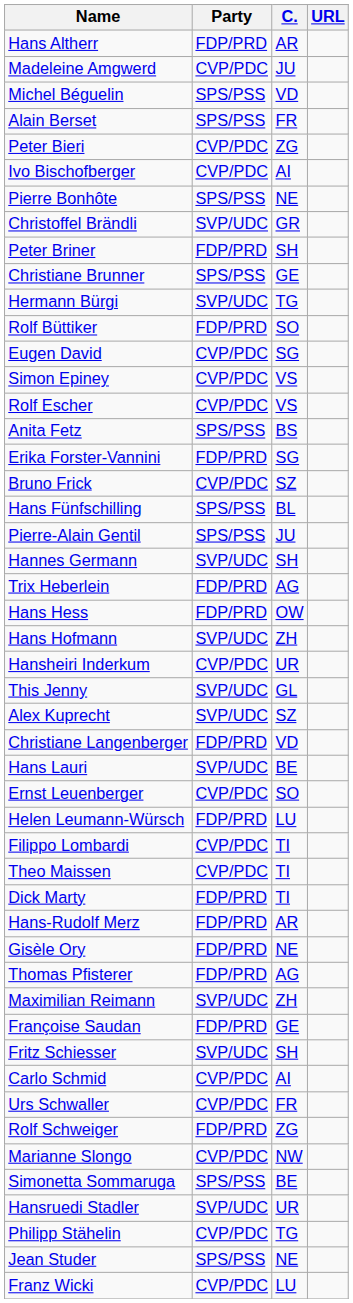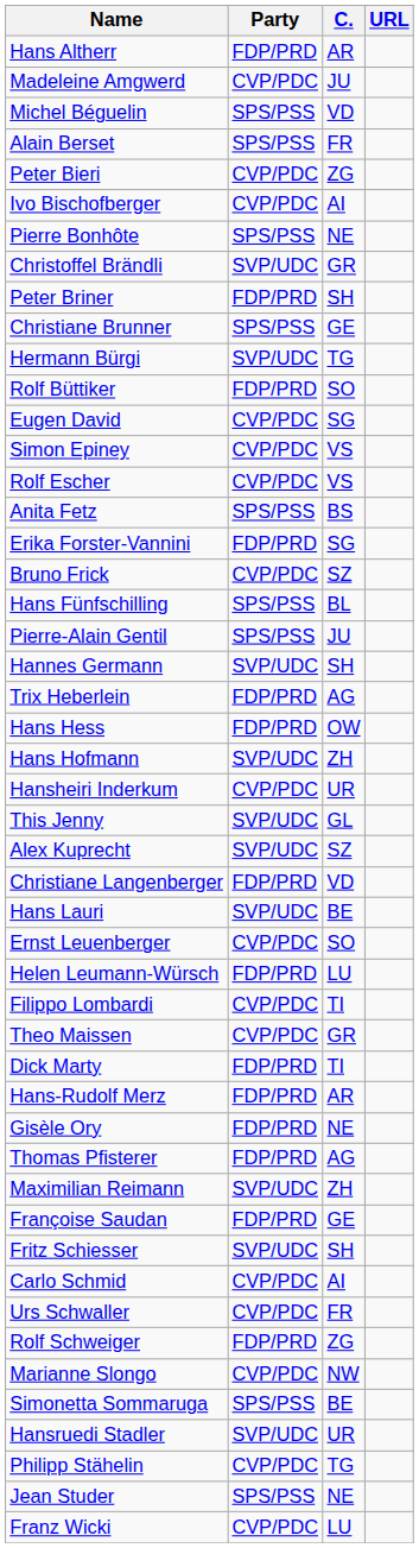 <table class="wikitable sortable">
 <tr>
 <th>Name</th>
 <th>Party</th>
 <th><a href='#'>C.</a></th>
 <th><a href='#'>URL</a></th>
 </tr>
 <tr>
 <td><a href='#'>Hans Altherr</a></td>
 <td><a href='#'>FDP/PRD</a></td>
 <td><a href='#'>AR</a></td>
 <td></td>
 </tr>
 <tr>
 <td><a href='#'>Madeleine Amgwerd</a></td>
 <td><a href='#'>CVP/PDC</a></td>
 <td><a href='#'>JU</a></td>
 <td></td>
 </tr>
 <tr>
 <td><a href='#'>Michel Béguelin</a></td>
 <td><a href='#'>SPS/PSS</a></td>
 <td><a href='#'>VD</a></td>
 <td></td>
 </tr>
 <tr>
 <td><a href='#'>Alain Berset</a></td>
 <td><a href='#'>SPS/PSS</a></td>
 <td><a href='#'>FR</a></td>
 <td></td>
 </tr>
 <tr>
 <td><a href='#'>Peter Bieri</a></td>
 <td><a href='#'>CVP/PDC</a></td>
 <td><a href='#'>ZG</a></td>
 <td></td>
 </tr>
 <tr>
 <td><a href='#'>Ivo Bischofberger</a></td>
 <td><a href='#'>CVP/PDC</a></td>
 <td><a href='#'>AI</a></td>
 <td></td>
 </tr>
 <tr>
 <td><a href='#'>Pierre Bonhôte</a></td>
 <td><a href='#'>SPS/PSS</a></td>
 <td><a href='#'>NE</a></td>
 <td></td>
 </tr>
 <tr>
 <td><a href='#'>Christoffel Brändli</a></td>
 <td><a href='#'>SVP/UDC</a></td>
 <td><a href='#'>GR</a></td>
 <td></td>
 </tr>
 <tr>
 <td><a href='#'>Peter Briner</a></td>
 <td><a href='#'>FDP/PRD</a></td>
 <td><a href='#'>SH</a></td>
 <td></td>
 </tr>
 <tr>
 <td><a href='#'>Christiane Brunner</a></td>
 <td><a href='#'>SPS/PSS</a></td>
 <td><a href='#'>GE</a></td>
 <td></td>
 </tr>
 <tr>
 <td><a href='#'>Hermann Bürgi</a></td>
 <td><a href='#'>SVP/UDC</a></td>
 <td><a href='#'>TG</a></td>
 <td></td>
 </tr>
 <tr>
 <td><a href='#'>Rolf Büttiker</a></td>
 <td><a href='#'>FDP/PRD</a></td>
 <td><a href='#'>SO</a></td>
 <td></td>
 </tr>
 <tr>
 <td><a href='#'>Eugen David</a></td>
 <td><a href='#'>CVP/PDC</a></td>
 <td><a href='#'>SG</a></td>
 <td></td>
 </tr>
 <tr>
 <td><a href='#'>Simon Epiney</a></td>
 <td><a href='#'>CVP/PDC</a></td>
 <td><a href='#'>VS</a></td>
 <td></td>
 </tr>
 <tr>
 <td><a href='#'>Rolf Escher</a></td>
 <td><a href='#'>CVP/PDC</a></td>
 <td><a href='#'>VS</a></td>
 <td></td>
 </tr>
 <tr>
 <td><a href='#'>Anita Fetz</a></td>
 <td><a href='#'>SPS/PSS</a></td>
 <td><a href='#'>BS</a></td>
 <td></td>
 </tr>
 <tr>
 <td><a href='#'>Erika Forster-Vannini</a></td>
 <td><a href='#'>FDP/PRD</a></td>
 <td><a href='#'>SG</a></td>
 <td></td>
 </tr>
 <tr>
 <td><a href='#'>Bruno Frick</a></td>
 <td><a href='#'>CVP/PDC</a></td>
 <td><a href='#'>SZ</a></td>
 <td></td>
 </tr>
 <tr>
 <td><a href='#'>Hans Fünfschilling</a></td>
 <td><a href='#'>SPS/PSS</a></td>
 <td><a href='#'>BL</a></td>
 <td></td>
 </tr>
 <tr>
 <td><a href='#'>Pierre-Alain Gentil</a></td>
 <td><a href='#'>SPS/PSS</a></td>
 <td><a href='#'>JU</a></td>
 <td></td>
 </tr>
 <tr>
 <td><a href='#'>Hannes Germann</a></td>
 <td><a href='#'>SVP/UDC</a></td>
 <td><a href='#'>SH</a></td>
 <td></td>
 </tr>
 <tr>
 <td><a href='#'>Trix Heberlein</a></td>
 <td><a href='#'>FDP/PRD</a></td>
 <td><a href='#'>AG</a></td>
 <td></td>
 </tr>
 <tr>
 <td><a href='#'>Hans Hess</a></td>
 <td><a href='#'>FDP/PRD</a></td>
 <td><a href='#'>OW</a></td>
 <td></td>
 </tr>
 <tr>
 <td><a href='#'>Hans Hofmann</a></td>
 <td><a href='#'>SVP/UDC</a></td>
 <td><a href='#'>ZH</a></td>
 <td></td>
 </tr>
 <tr>
 <td><a href='#'>Hansheiri Inderkum</a></td>
 <td><a href='#'>CVP/PDC</a></td>
 <td><a href='#'>UR</a></td>
 <td></td>
 </tr>
 <tr>
 <td><a href='#'>This Jenny</a></td>
 <td><a href='#'>SVP/UDC</a></td>
 <td><a href='#'>GL</a></td>
 <td></td>
 </tr>
 <tr>
 <td><a href='#'>Alex Kuprecht</a></td>
 <td><a href='#'>SVP/UDC</a></td>
 <td><a href='#'>SZ</a></td>
 <td></td>
 </tr>
 <tr>
 <td><a href='#'>Christiane Langenberger</a></td>
 <td><a href='#'>FDP/PRD</a></td>
 <td><a href='#'>VD</a></td>
 <td></td>
 </tr>
 <tr>
 <td><a href='#'>Hans Lauri</a></td>
 <td><a href='#'>SVP/UDC</a></td>
 <td><a href='#'>BE</a></td>
 <td></td>
 </tr>
 <tr>
 <td><a href='#'>Ernst Leuenberger</a></td>
 <td><a href='#'>CVP/PDC</a></td>
 <td><a href='#'>SO</a></td>
 <td></td>
 </tr>
 <tr>
 <td><a href='#'>Helen Leumann-Würsch</a></td>
 <td><a href='#'>FDP/PRD</a></td>
 <td><a href='#'>LU</a></td>
 <td></td>
 </tr>
 <tr>
 <td><a href='#'>Filippo Lombardi</a></td>
 <td><a href='#'>CVP/PDC</a></td>
 <td><a href='#'>TI</a></td>
 <td></td>
 </tr>
 <tr>
 <td><a href='#'>Theo Maissen</a></td>
 <td><a href='#'>CVP/PDC</a></td>
-<td><a href='#'>TI</a></td>
+<td><a href='#'>GR</a></td>
 <td></td>
 </tr>
 <tr>
 <td><a href='#'>Dick Marty</a></td>
 <td><a href='#'>FDP/PRD</a></td>
 <td><a href='#'>TI</a></td>
 <td></td>
 </tr>
 <tr>
 <td><a href='#'>Hans-Rudolf Merz</a></td>
 <td><a href='#'>FDP/PRD</a></td>
 <td><a href='#'>AR</a></td>
 <td></td>
 </tr>
 <tr>
 <td><a href='#'>Gisèle Ory</a></td>
 <td><a href='#'>FDP/PRD</a></td>
 <td><a href='#'>NE</a></td>
 <td></td>
 </tr>
 <tr>
 <td><a href='#'>Thomas Pfisterer</a></td>
 <td><a href='#'>FDP/PRD</a></td>
 <td><a href='#'>AG</a></td>
 <td></td>
 </tr>
 <tr>
 <td><a href='#'>Maximilian Reimann</a></td>
 <td><a href='#'>SVP/UDC</a></td>
 <td><a href='#'>ZH</a></td>
 <td></td>
 </tr>
 <tr>
 <td><a href='#'>Françoise Saudan</a></td>
 <td><a href='#'>FDP/PRD</a></td>
 <td><a href='#'>GE</a></td>
 <td></td>
 </tr>
 <tr>
 <td><a href='#'>Fritz Schiesser</a></td>
 <td><a href='#'>SVP/UDC</a></td>
 <td><a href='#'>SH</a></td>
 <td></td>
 </tr>
 <tr>
 <td><a href='#'>Carlo Schmid</a></td>
 <td><a href='#'>CVP/PDC</a></td>
 <td><a href='#'>AI</a></td>
 <td></td>
 </tr>
 <tr>
 <td><a href='#'>Urs Schwaller</a></td>
 <td><a href='#'>CVP/PDC</a></td>
 <td><a href='#'>FR</a></td>
 <td></td>
 </tr>
 <tr>
 <td><a href='#'>Rolf Schweiger</a></td>
 <td><a href='#'>FDP/PRD</a></td>
 <td><a href='#'>ZG</a></td>
 <td></td>
 </tr>
 <tr>
 <td><a href='#'>Marianne Slongo</a></td>
 <td><a href='#'>CVP/PDC</a></td>
 <td><a href='#'>NW</a></td>
 <td></td>
 </tr>
 <tr>
 <td><a href='#'>Simonetta Sommaruga</a></td>
 <td><a href='#'>SPS/PSS</a></td>
 <td><a href='#'>BE</a></td>
 <td></td>
 </tr>
 <tr>
 <td><a href='#'>Hansruedi Stadler</a></td>
 <td><a href='#'>SVP/UDC</a></td>
 <td><a href='#'>UR</a></td>
 <td></td>
 </tr>
 <tr>
 <td><a href='#'>Philipp Stähelin</a></td>
 <td><a href='#'>CVP/PDC</a></td>
 <td><a href='#'>TG</a></td>
 <td></td>
 </tr>
 <tr>
 <td><a href='#'>Jean Studer</a></td>
 <td><a href='#'>SPS/PSS</a></td>
 <td><a href='#'>NE</a></td>
 <td></td>
 </tr>
 <tr>
 <td><a href='#'>Franz Wicki</a></td>
 <td><a href='#'>CVP/PDC</a></td>
 <td><a href='#'>LU</a></td>
 <td></td>
 </tr>
 </table>
